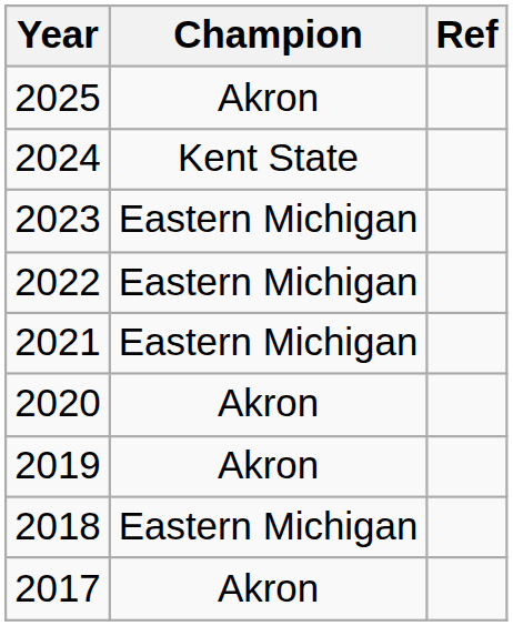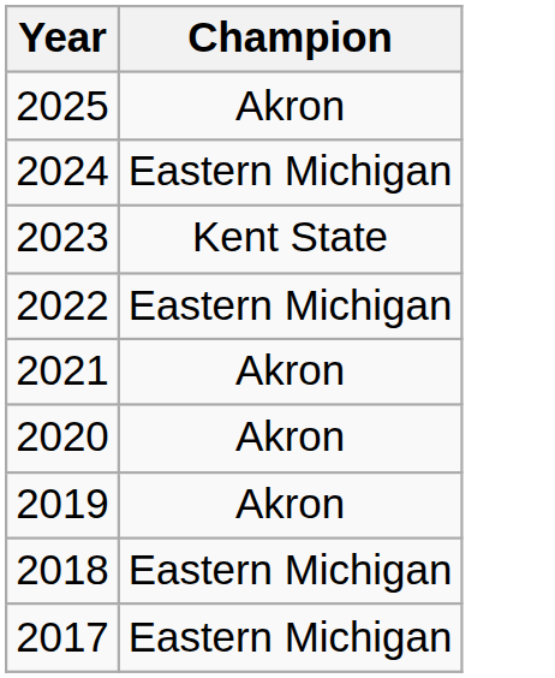 <table class="wikitable" style="text-align:center" cellpadding=2 cellspacing=2>
 <tr>
 <th>Year</th>
 <th>Champion</th>
-<th>Ref</th>
 </tr>
 <tr>
 <td>2025</td>
 <td>Akron</td>
-<td></td>
 </tr>
 <tr>
 <td>2024</td>
-<td>Kent State</td>
-<td></td>
+<td>Eastern Michigan</td>
 </tr>
 <tr>
 <td>2023</td>
-<td>Eastern Michigan</td>
-<td></td>
+<td>Kent State</td>
 </tr>
 <tr>
 <td>2022</td>
 <td>Eastern Michigan</td>
-<td></td>
 </tr>
 <tr>
 <td>2021</td>
-<td>Eastern Michigan</td>
-<td></td>
+<td>Akron</td>
 </tr>
 <tr>
 <td>2020</td>
 <td>Akron</td>
-<td></td>
 </tr>
 <tr>
 <td>2019</td>
 <td>Akron</td>
-<td></td>
 </tr>
 <tr>
 <td>2018</td>
 <td>Eastern Michigan</td>
-<td></td>
 </tr>
 <tr>
 <td>2017</td>
-<td>Akron</td>
-<td></td>
+<td>Eastern Michigan</td>
 </tr>
 </table>
